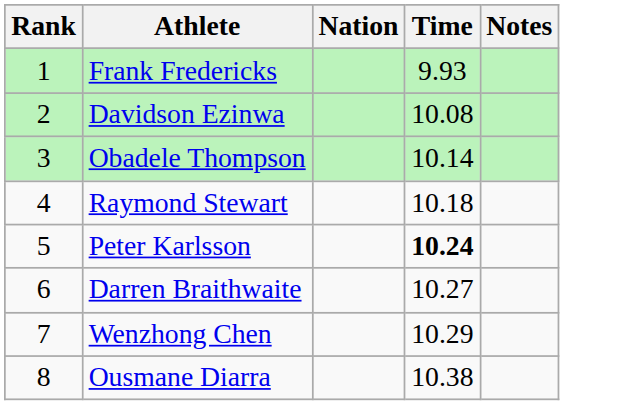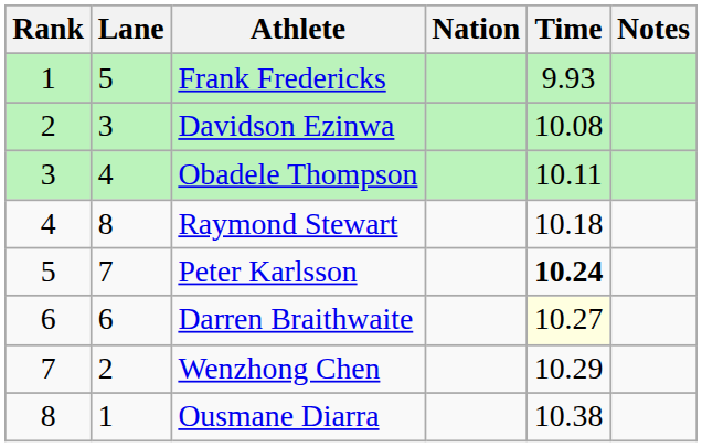 <table class="wikitable sortable">
 <tr>
 <th>Rank</th>
+<th>Lane</th>
 <th>Athlete</th>
 <th>Nation</th>
 <th>Time</th>
 <th>Notes</th>
 </tr>
 <tr style="background:#bbf3bb;">
 <td align="center">1</td>
+<td>5</td>
 <td><a href='#'>Frank Fredericks</a></td>
 <td></td>
 <td align="center">9.93</td>
 <td align=center></td>
 </tr>
 <tr style="background:#bbf3bb;">
 <td align="center">2</td>
+<td>3</td>
 <td><a href='#'>Davidson Ezinwa</a></td>
 <td></td>
 <td align="center">10.08</td>
 <td align=center></td>
 </tr>
 <tr style="background:#bbf3bb;">
 <td align="center">3</td>
+<td>4</td>
 <td><a href='#'>Obadele Thompson</a></td>
 <td></td>
-<td align="center">10.14</td>
+<td align="center">10.11</td>
 <td align=center></td>
 </tr>
 <tr>
 <td align="center">4</td>
+<td>8</td>
 <td><a href='#'>Raymond Stewart</a></td>
 <td></td>
 <td align="center">10.18</td>
 <td></td>
 </tr>
 <tr>
 <td align="center">5</td>
+<td>7</td>
 <td><a href='#'>Peter Karlsson</a></td>
 <td></td>
 <td align="center"><strong>10.24</strong></td>
 <td></td>
 </tr>
 <tr>
 <td align="center">6</td>
+<td>6</td>
 <td><a href='#'>Darren Braithwaite</a></td>
 <td></td>
-<td align="center">10.27</td>
+<td align="center" style="background: lightyellow;">10.27</td>
 <td></td>
 </tr>
 <tr>
 <td align="center">7</td>
+<td>2</td>
 <td><a href='#'>Wenzhong Chen</a></td>
 <td></td>
 <td align="center">10.29</td>
 <td></td>
 </tr>
 <tr>
 <td align="center">8</td>
+<td>1</td>
 <td><a href='#'>Ousmane Diarra</a></td>
 <td></td>
 <td align="center">10.38</td>
 <td></td>
 </tr>
 </table>
